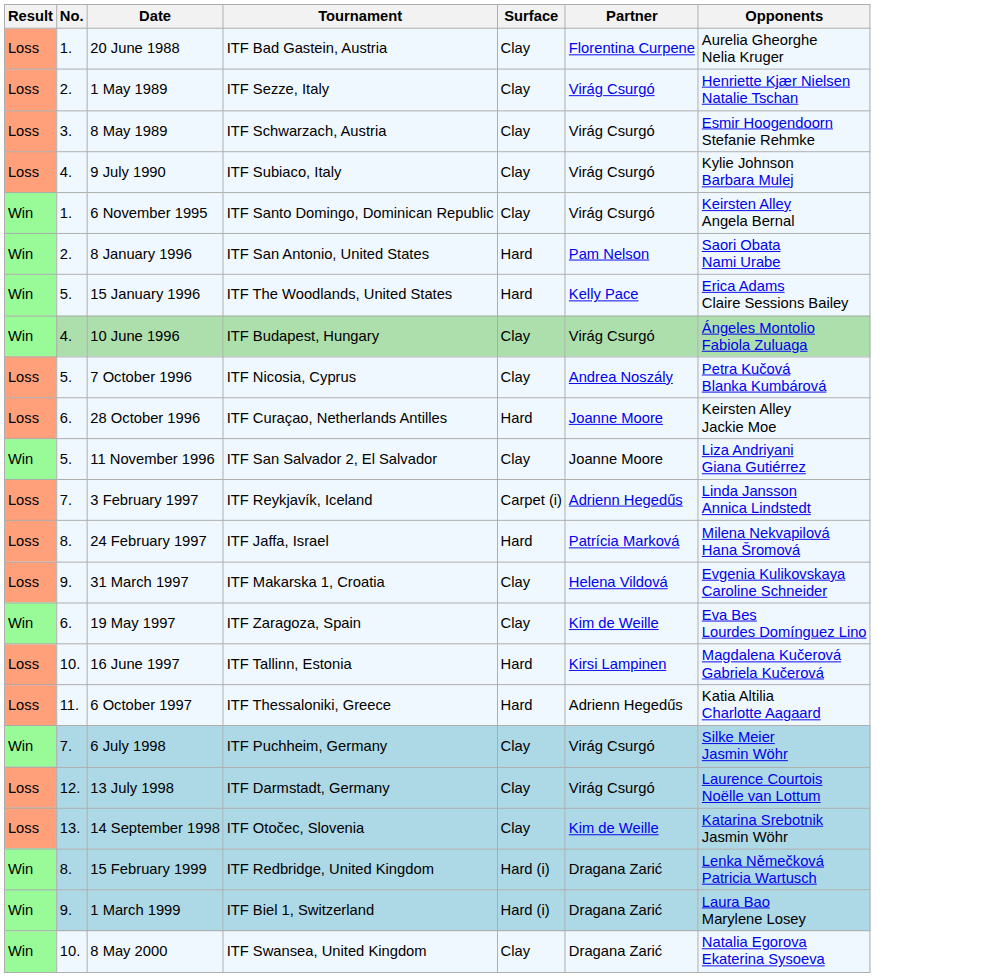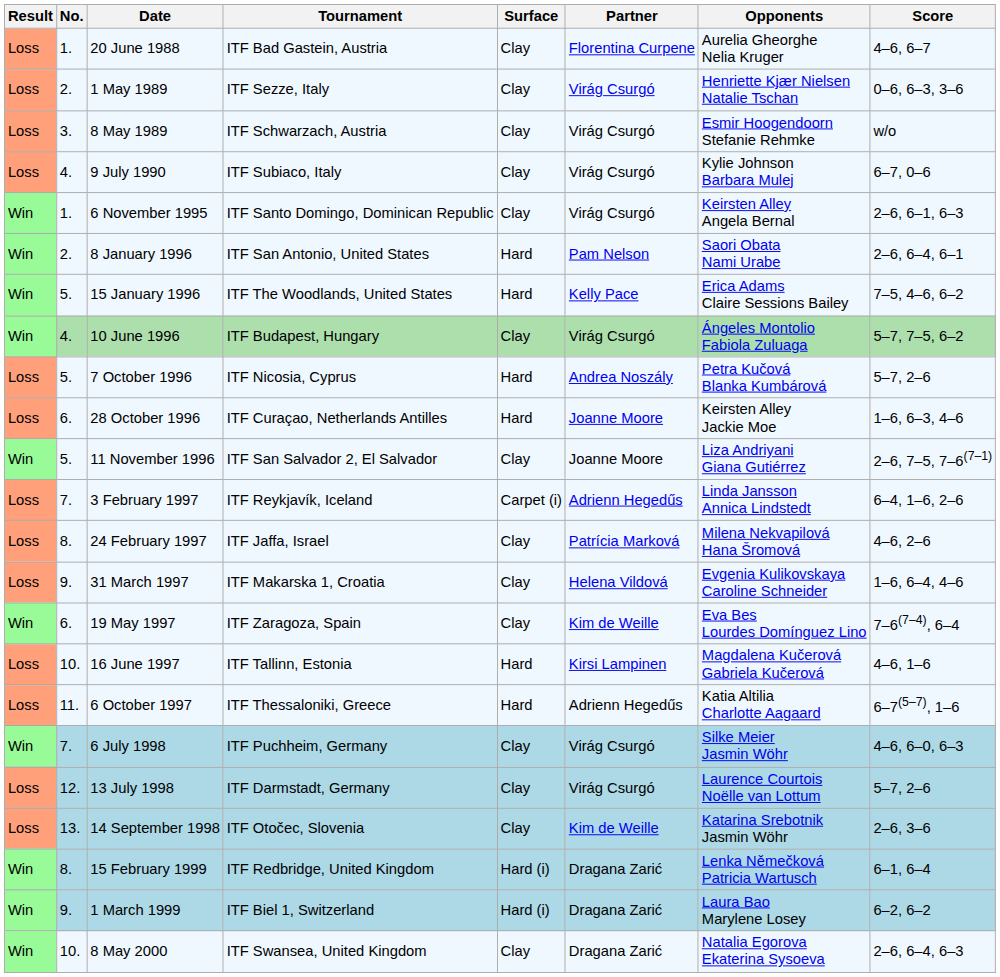 <table class="sortable wikitable" style=font-size:97%>
 <tr>
 <th>Result</th>
 <th>No.</th>
 <th>Date</th>
 <th>Tournament</th>
 <th>Surface</th>
 <th>Partner</th>
 <th>Opponents</th>
+<th class=unsortable>Score</th>
 </tr>
 <tr style="background:#f0f8ff;">
 <td bgcolor="FFA07A">Loss</td>
 <td>1.</td>
 <td>20 June 1988</td>
 <td>ITF Bad Gastein, Austria</td>
 <td>Clay</td>
 <td> <a href='#'>Florentina Curpene</a></td>
 <td> Aurelia Gheorghe <br>  Nelia Kruger</td>
+<td>4–6, 6–7</td>
 </tr>
 <tr style="background:#f0f8ff;">
 <td bgcolor="FFA07A">Loss</td>
 <td>2.</td>
 <td>1 May 1989</td>
 <td>ITF Sezze, Italy</td>
 <td>Clay</td>
 <td> <a href='#'>Virág Csurgó</a></td>
 <td> <a href='#'>Henriette Kjær Nielsen</a> <br>  <a href='#'>Natalie Tschan</a></td>
+<td>0–6, 6–3, 3–6</td>
 </tr>
 <tr style="background:#f0f8ff;">
 <td bgcolor="FFA07A">Loss</td>
 <td>3.</td>
 <td>8 May 1989</td>
 <td>ITF Schwarzach, Austria</td>
 <td>Clay</td>
 <td> Virág Csurgó</td>
 <td> <a href='#'>Esmir Hoogendoorn</a> <br>  Stefanie Rehmke</td>
+<td>w/o</td>
 </tr>
 <tr style="background:#f0f8ff;">
 <td bgcolor="FFA07A">Loss</td>
 <td>4.</td>
 <td>9 July 1990</td>
 <td>ITF Subiaco, Italy</td>
 <td>Clay</td>
 <td> Virág Csurgó</td>
 <td> Kylie Johnson <br>  <a href='#'>Barbara Mulej</a></td>
+<td>6–7, 0–6</td>
 </tr>
 <tr style="background:#f0f8ff;">
 <td style="background:#98fb98;">Win</td>
 <td>1.</td>
 <td>6 November 1995</td>
 <td>ITF Santo Domingo, Dominican Republic</td>
 <td>Clay</td>
 <td> Virág Csurgó</td>
 <td> <a href='#'>Keirsten Alley</a> <br>  Angela Bernal</td>
+<td>2–6, 6–1, 6–3</td>
 </tr>
 <tr style="background:#f0f8ff;">
 <td style="background:#98fb98;">Win</td>
 <td>2.</td>
 <td>8 January 1996</td>
 <td>ITF San Antonio, United States</td>
 <td>Hard</td>
 <td> <a href='#'>Pam Nelson</a></td>
 <td> <a href='#'>Saori Obata</a> <br>  <a href='#'>Nami Urabe</a></td>
+<td>2–6, 6–4, 6–1</td>
 </tr>
 <tr style="background:#f0f8ff;">
 <td style="background:#98fb98;">Win</td>
 <td>5.</td>
 <td>15 January 1996</td>
 <td>ITF The Woodlands, United States</td>
 <td>Hard</td>
 <td> <a href='#'>Kelly Pace</a></td>
 <td> <a href='#'>Erica Adams</a> <br>  Claire Sessions Bailey</td>
+<td>7–5, 4–6, 6–2</td>
 </tr>
 <tr style="background:#addfad;">
 <td style="background:#98fb98;">Win</td>
 <td>4.</td>
 <td>10 June 1996</td>
 <td>ITF Budapest, Hungary</td>
 <td>Clay</td>
 <td> Virág Csurgó</td>
 <td> <a href='#'>Ángeles Montolio</a> <br>  <a href='#'>Fabiola Zuluaga</a></td>
+<td>5–7, 7–5, 6–2</td>
 </tr>
 <tr style="background:#f0f8ff;">
 <td bgcolor="FFA07A">Loss</td>
 <td>5.</td>
 <td>7 October 1996</td>
 <td>ITF Nicosia, Cyprus</td>
-<td>Clay</td>
+<td>Hard</td>
 <td> <a href='#'>Andrea Noszály</a></td>
 <td> <a href='#'>Petra Kučová</a> <br>  <a href='#'>Blanka Kumbárová</a></td>
+<td>5–7, 2–6</td>
 </tr>
 <tr style="background:#f0f8ff;">
 <td bgcolor="FFA07A">Loss</td>
 <td>6.</td>
 <td>28 October 1996</td>
 <td>ITF Curaçao, Netherlands Antilles</td>
 <td>Hard</td>
 <td> <a href='#'>Joanne Moore</a></td>
 <td> Keirsten Alley <br>  Jackie Moe</td>
+<td>1–6, 6–3, 4–6</td>
 </tr>
 <tr style="background:#f0f8ff;">
 <td style="background:#98fb98;">Win</td>
 <td>5.</td>
 <td>11 November 1996</td>
 <td>ITF San Salvador 2, El Salvador</td>
 <td>Clay</td>
 <td> Joanne Moore</td>
 <td> <a href='#'>Liza Andriyani</a> <br>  <a href='#'>Giana Gutiérrez</a></td>
+<td>2–6, 7–5, 7–6<sup>(7–1)</sup></td>
 </tr>
 <tr style="background:#f0f8ff;">
 <td bgcolor="FFA07A">Loss</td>
 <td>7.</td>
 <td>3 February 1997</td>
 <td>ITF Reykjavík, Iceland</td>
 <td>Carpet (i)</td>
 <td> <a href='#'>Adrienn Hegedűs</a></td>
 <td> <a href='#'>Linda Jansson</a> <br>  <a href='#'>Annica Lindstedt</a></td>
+<td>6–4, 1–6, 2–6</td>
 </tr>
 <tr style="background:#f0f8ff;">
 <td bgcolor="FFA07A">Loss</td>
 <td>8.</td>
 <td>24 February 1997</td>
 <td>ITF Jaffa, Israel</td>
-<td>Hard</td>
+<td>Clay</td>
 <td> <a href='#'>Patrícia Marková</a></td>
 <td> <a href='#'>Milena Nekvapilová</a> <br>  <a href='#'>Hana Šromová</a></td>
+<td>4–6, 2–6</td>
 </tr>
 <tr style="background:#f0f8ff;">
 <td bgcolor="FFA07A">Loss</td>
 <td>9.</td>
 <td>31 March 1997</td>
 <td>ITF Makarska 1, Croatia</td>
 <td>Clay</td>
 <td> <a href='#'>Helena Vildová</a></td>
 <td> <a href='#'>Evgenia Kulikovskaya</a> <br>  <a href='#'>Caroline Schneider</a></td>
+<td>1–6, 6–4, 4–6</td>
 </tr>
 <tr style="background:#f0f8ff;">
 <td style="background:#98fb98;">Win</td>
 <td>6.</td>
 <td>19 May 1997</td>
 <td>ITF Zaragoza, Spain</td>
 <td>Clay</td>
 <td> <a href='#'>Kim de Weille</a></td>
 <td> <a href='#'>Eva Bes</a> <br>  <a href='#'>Lourdes Domínguez Lino</a></td>
+<td>7–6<sup>(7–4)</sup>, 6–4</td>
 </tr>
 <tr style="background:#f0f8ff;">
 <td bgcolor="FFA07A">Loss</td>
 <td>10.</td>
 <td>16 June 1997</td>
 <td>ITF Tallinn, Estonia</td>
 <td>Hard</td>
 <td> <a href='#'>Kirsi Lampinen</a></td>
 <td> <a href='#'>Magdalena Kučerová</a> <br>  <a href='#'>Gabriela Kučerová</a></td>
+<td>4–6, 1–6</td>
 </tr>
 <tr style="background:#f0f8ff;">
 <td bgcolor="FFA07A">Loss</td>
 <td>11.</td>
 <td>6 October 1997</td>
 <td>ITF Thessaloniki, Greece</td>
 <td>Hard</td>
 <td> Adrienn Hegedűs</td>
 <td> Katia Altilia <br>  <a href='#'>Charlotte Aagaard</a></td>
+<td>6–7<sup>(5–7)</sup>, 1–6</td>
 </tr>
 <tr style="background:lightblue;">
 <td style="background:#98fb98;">Win</td>
 <td>7.</td>
 <td>6 July 1998</td>
 <td>ITF Puchheim, Germany</td>
 <td>Clay</td>
 <td> Virág Csurgó</td>
 <td> <a href='#'>Silke Meier</a> <br>  <a href='#'>Jasmin Wöhr</a></td>
+<td>4–6, 6–0, 6–3</td>
 </tr>
 <tr style="background:lightblue;">
 <td bgcolor="FFA07A">Loss</td>
 <td>12.</td>
 <td>13 July 1998</td>
 <td>ITF Darmstadt, Germany</td>
 <td>Clay</td>
 <td> Virág Csurgó</td>
 <td> <a href='#'>Laurence Courtois</a> <br>  <a href='#'>Noëlle van Lottum</a></td>
+<td>5–7, 2–6</td>
 </tr>
 <tr style="background:lightblue;">
 <td bgcolor="FFA07A">Loss</td>
 <td>13.</td>
 <td>14 September 1998</td>
 <td>ITF Otočec, Slovenia</td>
 <td>Clay</td>
 <td> <a href='#'>Kim de Weille</a></td>
 <td> <a href='#'>Katarina Srebotnik</a> <br>  Jasmin Wöhr</td>
+<td>2–6, 3–6</td>
 </tr>
 <tr style="background:lightblue;">
 <td style="background:#98fb98;">Win</td>
 <td>8.</td>
 <td>15 February 1999</td>
 <td>ITF Redbridge, United Kingdom</td>
 <td>Hard (i)</td>
 <td> Dragana Zarić</td>
 <td> <a href='#'>Lenka Němečková</a> <br>  <a href='#'>Patricia Wartusch</a></td>
+<td>6–1, 6–4</td>
 </tr>
 <tr style="background:lightblue;">
 <td style="background:#98fb98;">Win</td>
 <td>9.</td>
 <td>1 March 1999</td>
 <td>ITF Biel 1, Switzerland</td>
 <td>Hard (i)</td>
 <td> Dragana Zarić</td>
 <td> <a href='#'>Laura Bao</a> <br>  Marylene Losey</td>
+<td>6–2, 6–2</td>
 </tr>
 <tr style="background:#f0f8ff;">
 <td style="background:#98fb98;">Win</td>
 <td>10.</td>
 <td>8 May 2000</td>
 <td>ITF Swansea, United Kingdom</td>
 <td>Clay</td>
 <td> Dragana Zarić</td>
 <td> <a href='#'>Natalia Egorova</a> <br>  <a href='#'>Ekaterina Sysoeva</a></td>
+<td>2–6, 6–4, 6–3</td>
 </tr>
 </table>
